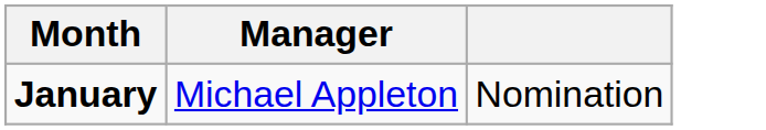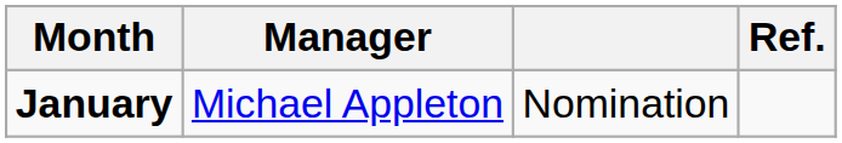 <table class="wikitable" style="text-align:left">
 <tr>
 <th>Month</th>
 <th>Manager</th>
 <th></th>
+<th>Ref.</th>
 </tr>
 <tr>
 <td align="center"><strong>January</strong></td>
 <td> <a href='#'>Michael Appleton</a></td>
 <td>Nomination</td>
+<td align="center"></td>
 </tr>
 </table>
